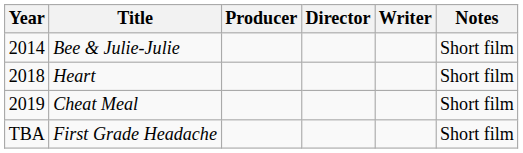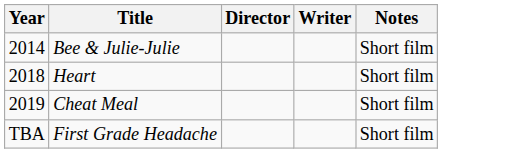 <table class="wikitable">
 <tr>
 <th>Year</th>
 <th>Title</th>
-<th>Producer</th>
 <th>Director</th>
 <th>Writer</th>
 <th>Notes</th>
 </tr>
 <tr>
 <td>2014</td>
 <td><em>Bee & Julie-Julie</em></td>
 <td></td>
 <td></td>
-<td></td>
 <td>Short film</td>
 </tr>
 <tr>
 <td>2018</td>
 <td><em>Heart</em></td>
-<td></td>
 <td></td>
 <td></td>
 <td>Short film</td>
 </tr>
 <tr>
 <td>2019</td>
 <td><em>Cheat Meal</em></td>
 <td></td>
 <td></td>
-<td></td>
 <td>Short film</td>
 </tr>
 <tr>
 <td>TBA</td>
 <td><em>First Grade Headache</em></td>
 <td></td>
 <td></td>
-<td></td>
 <td>Short film</td>
 </tr>
 </table>
